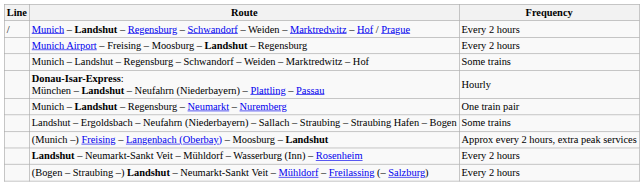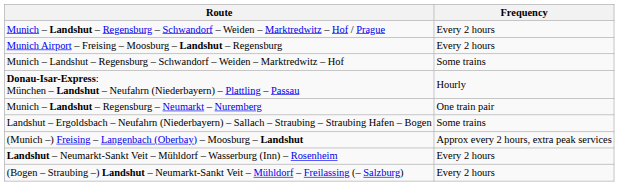 <table class="wikitable">
 <tr>
-<th>Line</th>
 <th>Route</th>
 <th>Frequency</th>
 </tr>
 <tr>
-<td>/</td>
 <td><a href='#'>Munich</a> – <strong>Landshut</strong> – <a href='#'>Regensburg</a> – <a href='#'>Schwandorf</a> – Weiden – <a href='#'>Marktredwitz</a> – <a href='#'>Hof</a> / <a href='#'>Prague</a></td>
 <td>Every 2 hours</td>
 </tr>
 <tr>
-<td></td>
 <td><a href='#'>Munich Airport</a> – Freising – Moosburg – <strong>Landshut</strong> – Regensburg</td>
 <td>Every 2 hours</td>
 </tr>
 <tr>
-<td></td>
 <td>Munich – Landshut – Regensburg – Schwandorf – Weiden – Marktredwitz – Hof</td>
 <td>Some trains</td>
 </tr>
 <tr>
-<td></td>
 <td><strong>Donau-Isar-Express</strong>:<br>München – <strong>Landshut</strong> – Neufahrn (Niederbayern) – <a href='#'>Plattling</a> – <a href='#'>Passau</a></td>
 <td>Hourly</td>
 </tr>
 <tr>
-<td></td>
 <td>Munich – <strong>Landshut</strong> – Regensburg – <a href='#'>Neumarkt</a> – <a href='#'>Nuremberg</a></td>
 <td>One train pair</td>
 </tr>
 <tr>
-<td></td>
 <td>Landshut – Ergoldsbach – Neufahrn (Niederbayern) – Sallach – Straubing – Straubing Hafen – Bogen</td>
 <td>Some trains</td>
 </tr>
 <tr>
-<td></td>
 <td>(Munich –) <a href='#'>Freising</a> – <a href='#'>Langenbach (Oberbay)</a> – Moosburg – <strong>Landshut</strong></td>
 <td>Approx every 2 hours, extra peak services</td>
 </tr>
 <tr>
-<td></td>
 <td><strong>Landshut</strong> – Neumarkt-Sankt Veit – Mühldorf – Wasserburg (Inn) – <a href='#'>Rosenheim</a></td>
 <td>Every 2 hours</td>
 </tr>
 <tr>
-<td></td>
 <td>(Bogen – Straubing –) <strong>Landshut</strong> – Neumarkt-Sankt Veit – <a href='#'>Mühldorf</a> – <a href='#'>Freilassing</a> (– <a href='#'>Salzburg</a>)</td>
 <td>Every 2 hours</td>
 </tr>
 </table>
